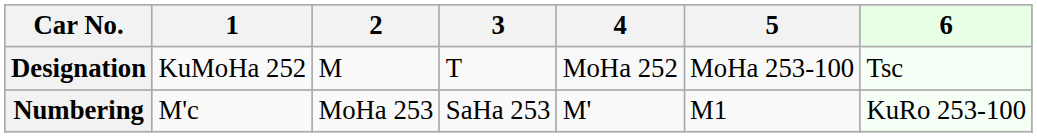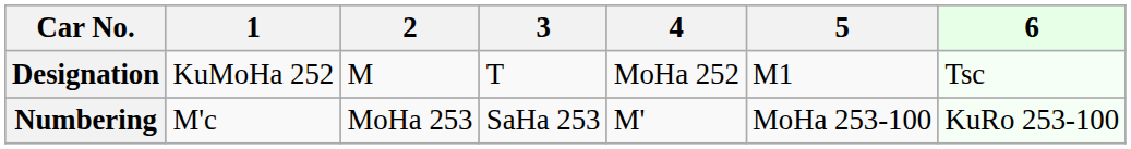 <table class="wikitable">
 <tr>
 <th>Car No.</th>
 <th>1</th>
 <th>2</th>
 <th>3</th>
 <th>4</th>
 <th>5</th>
 <th style="background: #E6FFE6">6</th>
 </tr>
 <tr>
 <th>Designation</th>
 <td>KuMoHa 252</td>
 <td>M</td>
 <td>T</td>
 <td>MoHa 252</td>
-<td>MoHa 253-100</td>
+<td>M1</td>
 <td style="background: #F5FFF5">Tsc</td>
 </tr>
 <tr>
 <th>Numbering</th>
 <td>M'c</td>
 <td>MoHa 253</td>
 <td>SaHa 253</td>
 <td>M'</td>
-<td>M1</td>
+<td>MoHa 253-100</td>
 <td style="background: #F5FFF5">KuRo 253-100</td>
 </tr>
 </table>
